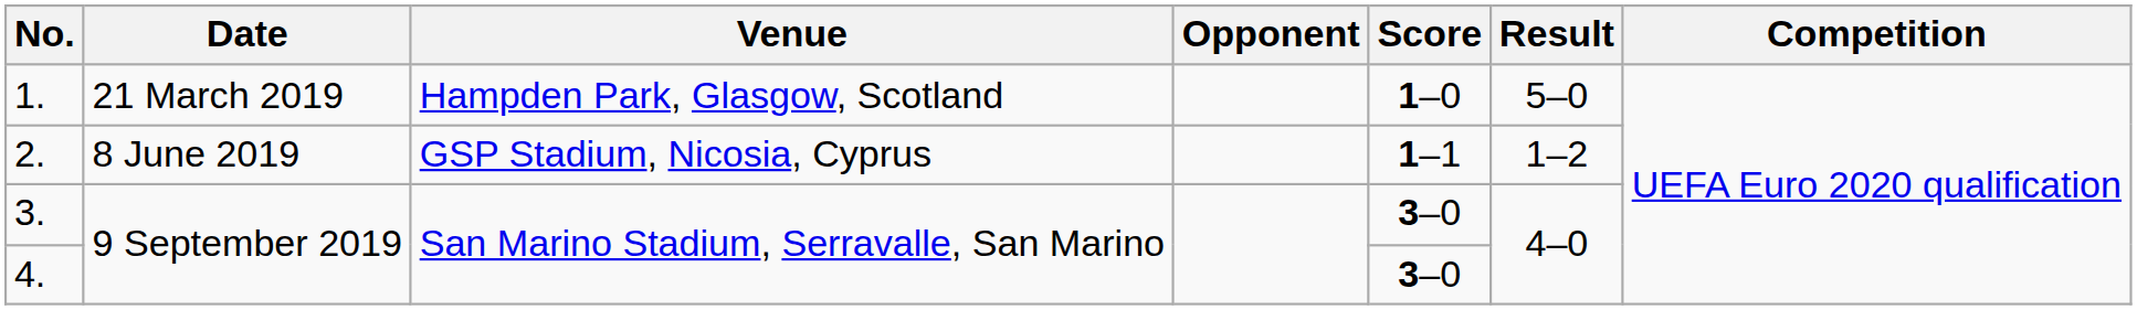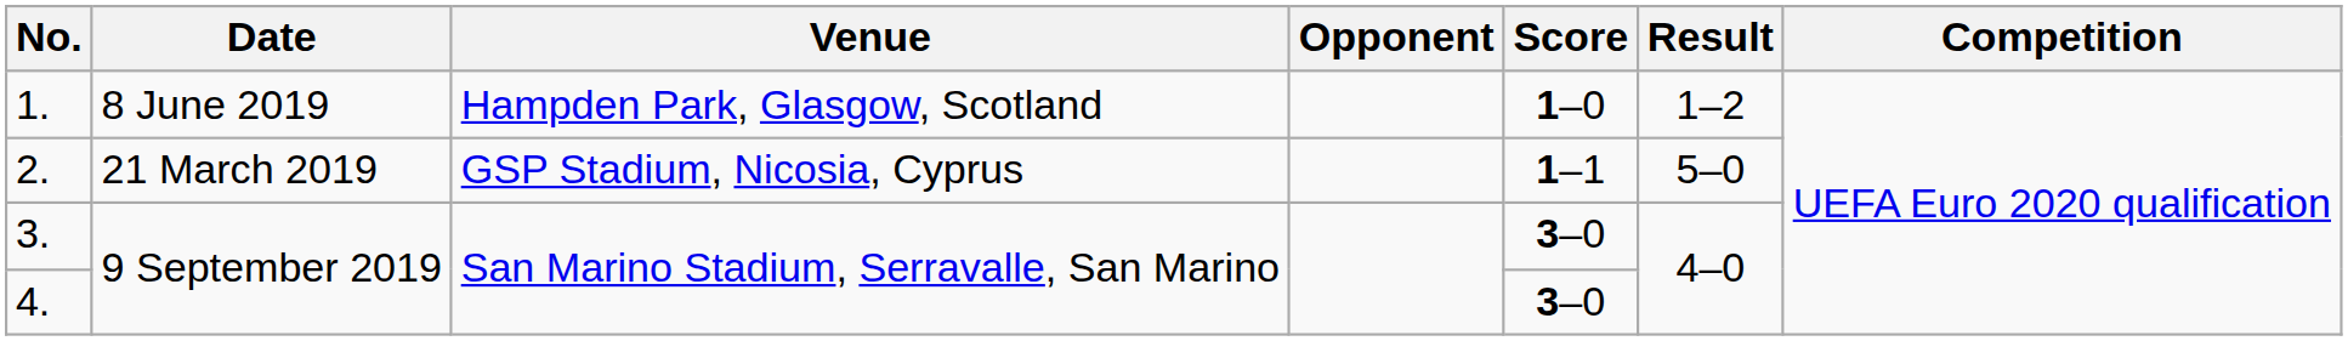 <table class="wikitable">
 <tr>
 <th>No.</th>
 <th>Date</th>
 <th>Venue</th>
 <th>Opponent</th>
 <th>Score</th>
 <th>Result</th>
 <th>Competition</th>
 </tr>
 <tr>
 <td>1.</td>
-<td>21 March 2019</td>
+<td>8 June 2019</td>
 <td><a href='#'>Hampden Park</a>, <a href='#'>Glasgow</a>, Scotland</td>
 <td></td>
 <td align=center><strong>1</strong>–0</td>
-<td align=center>5–0</td>
+<td align=center>1–2</td>
 <td rowspan=4><a href='#'>UEFA Euro 2020 qualification</a></td>
 </tr>
 <tr>
 <td>2.</td>
-<td>8 June 2019</td>
+<td>21 March 2019</td>
 <td><a href='#'>GSP Stadium</a>, <a href='#'>Nicosia</a>, Cyprus</td>
 <td></td>
 <td align=center><strong>1</strong>–1</td>
-<td align=center>1–2</td>
+<td align=center>5–0</td>
 </tr>
 <tr>
 <td>3.</td>
 <td rowspan=2>9 September 2019</td>
 <td rowspan=2><a href='#'>San Marino Stadium</a>, <a href='#'>Serravalle</a>, San Marino</td>
 <td rowspan=2></td>
 <td align=center><strong>3</strong>–0</td>
 <td rowspan=2 align=center>4–0</td>
 </tr>
 <tr>
 <td>4.</td>
 <td align=center><strong>3</strong>–0</td>
 </tr>
 </table>
